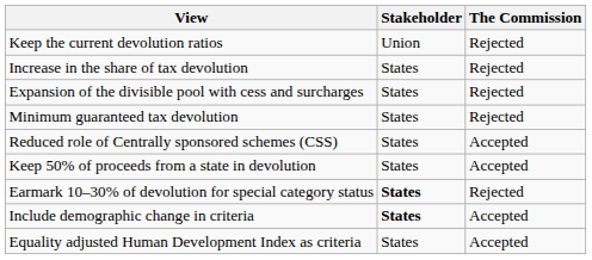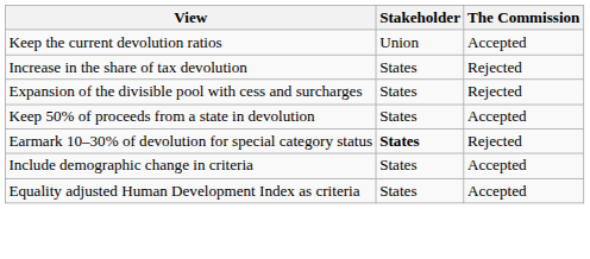 <table class="wikitable">
 <tr>
 <th>View</th>
 <th>Stakeholder</th>
 <th>The Commission</th>
 </tr>
 <tr>
 <td>Keep the current devolution ratios</td>
 <td>Union</td>
-<td>Rejected</td>
+<td>Accepted</td>
 </tr>
 <tr>
 <td>Increase in the share of tax devolution</td>
 <td>States</td>
 <td>Rejected</td>
 </tr>
 <tr>
 <td>Expansion of the divisible pool with cess and surcharges</td>
 <td>States</td>
 <td>Rejected</td>
-</tr>
-<tr>
-<td>Minimum guaranteed tax devolution</td>
-<td>States</td>
-<td>Rejected</td>
-</tr>
-<tr>
-<td>Reduced role of Centrally sponsored schemes (CSS)</td>
-<td>States</td>
-<td>Accepted</td>
 </tr>
 <tr>
 <td>Keep 50% of proceeds from a state in devolution</td>
 <td>States</td>
 <td>Accepted</td>
 </tr>
 <tr>
 <td>Earmark 10–30% of devolution for special category status</td>
 <td><strong>States</strong></td>
 <td>Rejected</td>
 </tr>
 <tr>
 <td>Include demographic change in criteria</td>
-<td><strong>States</strong></td>
+<td>States</td>
 <td>Accepted</td>
 </tr>
 <tr>
 <td>Equality adjusted Human Development Index as criteria</td>
 <td>States</td>
 <td>Accepted</td>
 </tr>
 </table>
